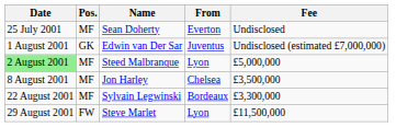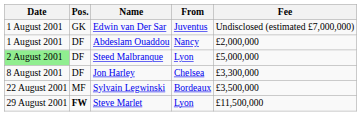 <table class="wikitable">
 <tr>
 <th>Date</th>
 <th>Pos.</th>
 <th>Name</th>
 <th>From</th>
 <th>Fee</th>
 </tr>
 <tr>
-<td>25 July 2001</td>
-<td>MF</td>
-<td> <a href='#'>Sean Doherty</a></td>
-<td> <a href='#'>Everton</a></td>
-<td>Undisclosed</td>
-</tr>
-<tr>
 <td>1 August 2001</td>
 <td>GK</td>
 <td> <a href='#'>Edwin van Der Sar</a></td>
 <td> <a href='#'>Juventus</a></td>
 <td>Undisclosed (estimated £7,000,000)</td>
 </tr>
 <tr>
+<td>1 August 2001</td>
+<td>DF</td>
+<td> <a href='#'>Abdeslam Ouaddou</a></td>
+<td> <a href='#'>Nancy</a></td>
+<td>£2,000,000</td>
+</tr>
+<tr>
 <td style="background: lightgreen;">2 August 2001</td>
-<td>MF</td>
+<td>DF</td>
 <td>  <a href='#'>Steed Malbranque</a></td>
 <td> <a href='#'>Lyon</a></td>
 <td>£5,000,000</td>
 </tr>
 <tr>
 <td>8 August 2001</td>
-<td>MF</td>
+<td>DF</td>
 <td> <a href='#'>Jon Harley</a></td>
 <td> <a href='#'>Chelsea</a></td>
-<td>£3,500,000</td>
+<td>£3,300,000</td>
 </tr>
 <tr>
 <td>22 August 2001</td>
 <td>MF</td>
 <td>  <a href='#'>Sylvain Legwinski</a></td>
 <td> <a href='#'>Bordeaux</a></td>
-<td>£3,300,000</td>
+<td>£3,500,000</td>
 </tr>
 <tr>
 <td>29 August 2001</td>
-<td>FW</td>
+<td><strong>FW</strong></td>
 <td> <a href='#'>Steve Marlet</a></td>
 <td> <a href='#'>Lyon</a></td>
 <td>£11,500,000</td>
 </tr>
 </table>
